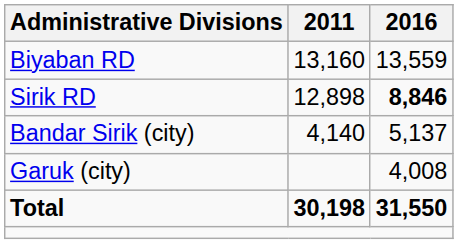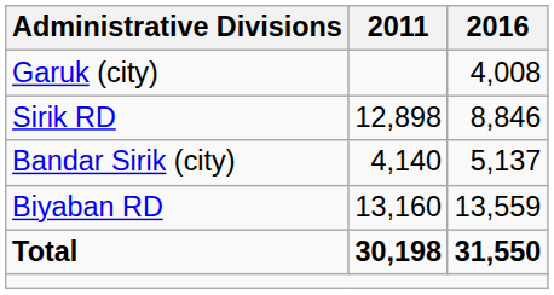 <table class="wikitable">
 <tr>
 <th>Administrative Divisions</th>
 <th>2011</th>
 <th>2016</th>
 </tr>
 <tr>
-<td><a href='#'>Biyaban RD</a></td>
-<td style="text-align: right;">13,160</td>
-<td style="text-align: right;">13,559</td>
+<td><a href='#'>Garuk</a> (city)</td>
+<td style="text-align: right;"></td>
+<td style="text-align: right;">4,008</td>
 </tr>
 <tr>
 <td><a href='#'>Sirik RD</a></td>
 <td style="text-align: right;">12,898</td>
-<td style="text-align: right;"><strong>8,846</strong></td>
+<td style="text-align: right;">8,846</td>
 </tr>
 <tr>
 <td><a href='#'>Bandar Sirik</a> (city)</td>
 <td style="text-align: right;">4,140</td>
 <td style="text-align: right;">5,137</td>
 </tr>
 <tr>
-<td><a href='#'>Garuk</a> (city)</td>
-<td style="text-align: right;"></td>
-<td style="text-align: right;">4,008</td>
+<td><a href='#'>Biyaban RD</a></td>
+<td style="text-align: right;">13,160</td>
+<td style="text-align: right;">13,559</td>
 </tr>
 <tr>
 <td><strong>Total</strong></td>
 <td style="text-align: right;"><strong>30,198</strong></td>
 <td style="text-align: right;"><strong>31,550</strong></td>
 </tr>
 <tr>
 <td colspan=3></td>
 </tr>
 </table>
